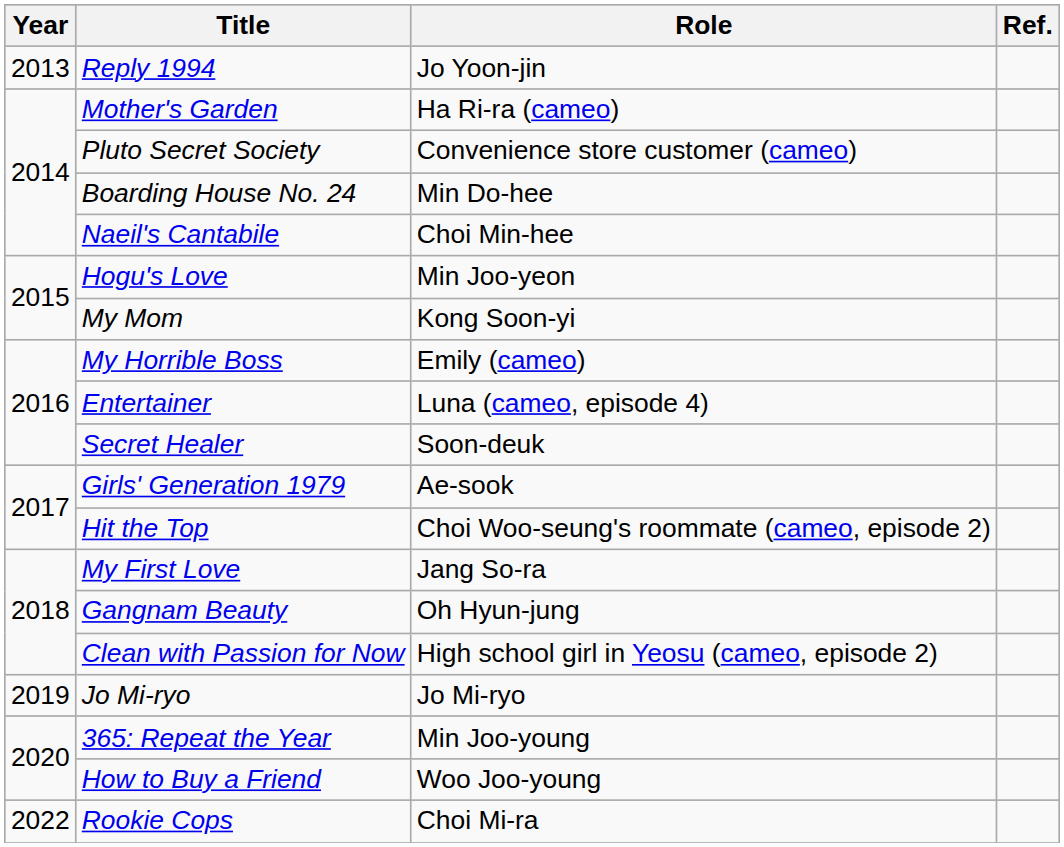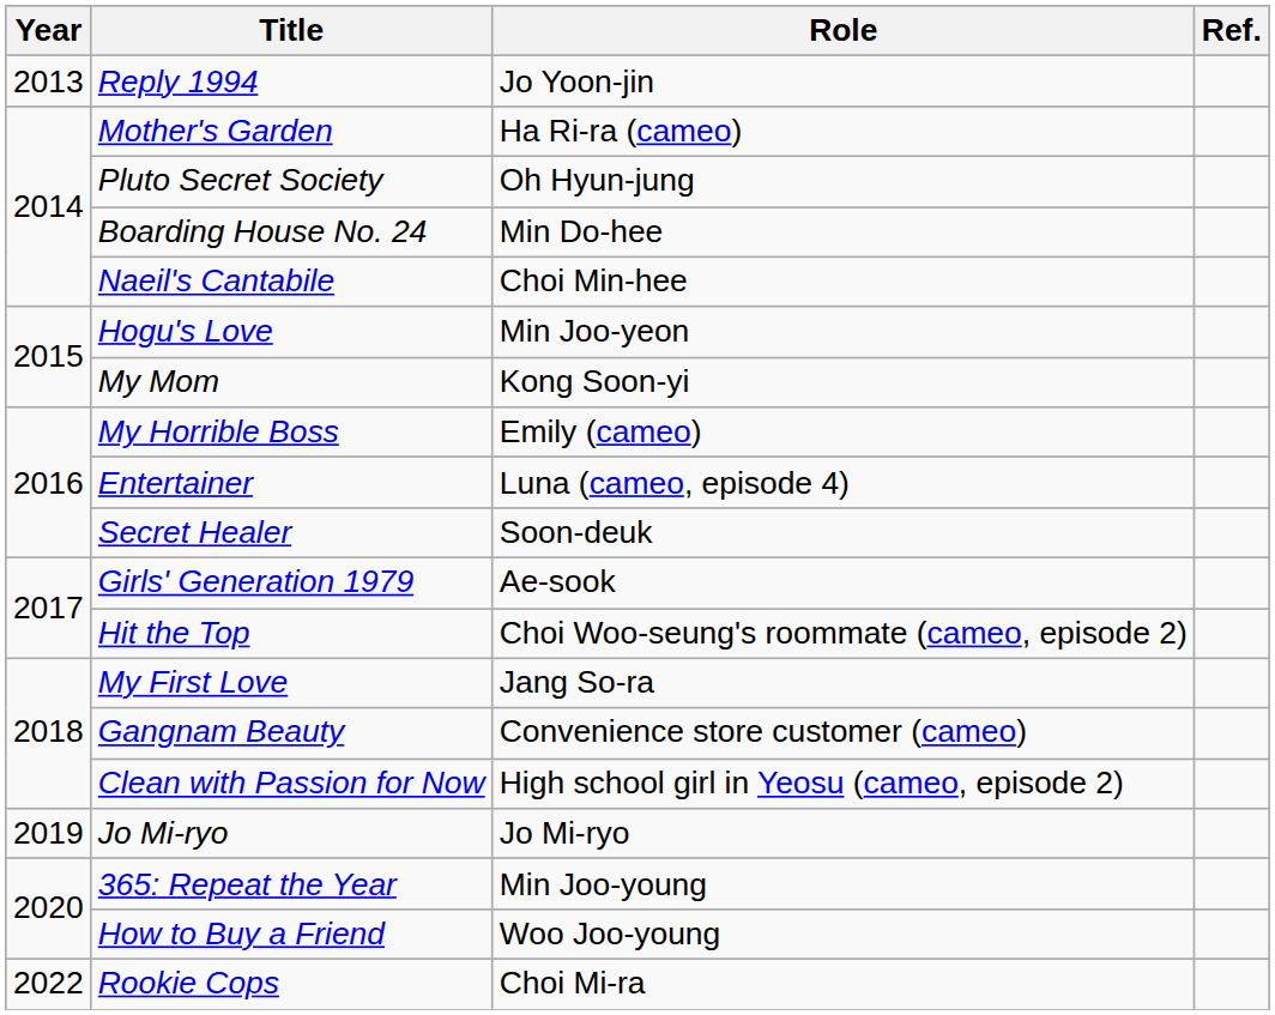 <table class="wikitable">
 <tr>
 <th width="10">Year</th>
 <th>Title</th>
 <th>Role</th>
 <th>Ref.</th>
 </tr>
 <tr>
 <td>2013</td>
 <td><em><a href='#'>Reply 1994</a></em></td>
 <td>Jo Yoon-jin</td>
 <td></td>
 </tr>
 <tr>
 <td rowspan="4">2014</td>
 <td><em><a href='#'>Mother's Garden</a></em></td>
 <td>Ha Ri-ra (<a href='#'>cameo</a>)</td>
 <td></td>
 </tr>
 <tr>
 <td><em>Pluto Secret Society</em></td>
-<td>Convenience store customer (<a href='#'>cameo</a>)</td>
+<td>Oh Hyun-jung</td>
 <td></td>
 </tr>
 <tr>
 <td><em>Boarding House No. 24</em></td>
 <td>Min Do-hee</td>
 <td></td>
 </tr>
 <tr>
 <td><em><a href='#'>Naeil's Cantabile</a></em></td>
 <td>Choi Min-hee</td>
 <td></td>
 </tr>
 <tr>
 <td rowspan="2">2015</td>
 <td><em><a href='#'>Hogu's Love</a></em></td>
 <td>Min Joo-yeon</td>
 <td></td>
 </tr>
 <tr>
 <td><em>My Mom</em></td>
 <td>Kong Soon-yi</td>
 <td></td>
 </tr>
 <tr>
 <td rowspan="3">2016</td>
 <td><em><a href='#'>My Horrible Boss</a></em></td>
 <td>Emily (<a href='#'>cameo</a>)</td>
 <td></td>
 </tr>
 <tr>
 <td><em><a href='#'>Entertainer</a></em></td>
 <td>Luna (<a href='#'>cameo</a>, episode 4)</td>
 <td></td>
 </tr>
 <tr>
 <td><em><a href='#'>Secret Healer</a></em></td>
 <td>Soon-deuk</td>
 <td></td>
 </tr>
 <tr>
 <td rowspan="2">2017</td>
 <td><em><a href='#'>Girls' Generation 1979</a></em></td>
 <td>Ae-sook</td>
 <td></td>
 </tr>
 <tr>
 <td><em><a href='#'>Hit the Top</a></em></td>
 <td>Choi Woo-seung's roommate (<a href='#'>cameo</a>, episode 2)</td>
 <td></td>
 </tr>
 <tr>
 <td rowspan="3">2018</td>
 <td><em><a href='#'>My First Love</a></em></td>
 <td>Jang So-ra</td>
 <td></td>
 </tr>
 <tr>
 <td><em><a href='#'>Gangnam Beauty</a></em></td>
-<td>Oh Hyun-jung</td>
+<td>Convenience store customer (<a href='#'>cameo</a>)</td>
 <td></td>
 </tr>
 <tr>
 <td><em><a href='#'>Clean with Passion for Now</a></em></td>
 <td>High school girl in <a href='#'>Yeosu</a> (<a href='#'>cameo</a>, episode 2)</td>
 <td></td>
 </tr>
 <tr>
 <td>2019</td>
 <td><em>Jo Mi-ryo</em></td>
 <td>Jo Mi-ryo</td>
 <td></td>
 </tr>
 <tr>
 <td rowspan="2">2020</td>
 <td><em><a href='#'>365: Repeat the Year</a></em></td>
 <td>Min Joo-young</td>
 <td></td>
 </tr>
 <tr>
 <td><em><a href='#'>How to Buy a Friend</a></em></td>
 <td>Woo Joo-young</td>
 <td></td>
 </tr>
 <tr>
 <td>2022</td>
 <td><em><a href='#'>Rookie Cops</a></em></td>
 <td>Choi Mi-ra</td>
 <td></td>
 </tr>
 </table>
